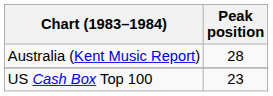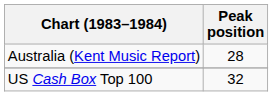 <table class="wikitable sortable">
 <tr>
 <th align="left">Chart (1983–1984)</th>
 <th align="center">Peak<br>position</th>
 </tr>
 <tr>
 <td align="left">Australia (<a href='#'>Kent Music Report</a>)</td>
 <td align="center">28</td>
 </tr>
 <tr>
 </tr>
 <tr>
 </tr>
 <tr>
 </tr>
 <tr>
 <td>US <a href='#'><em>Cash Box</em></a> Top 100</td>
-<td align="center">23</td>
+<td align="center">32</td>
 </tr>
 </table>
